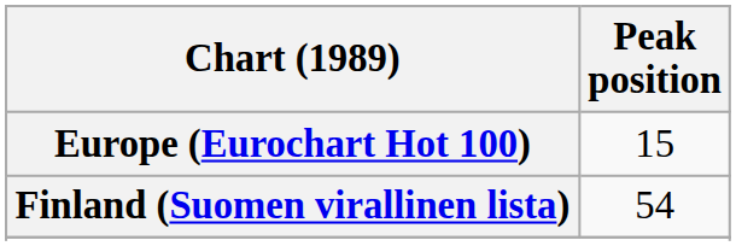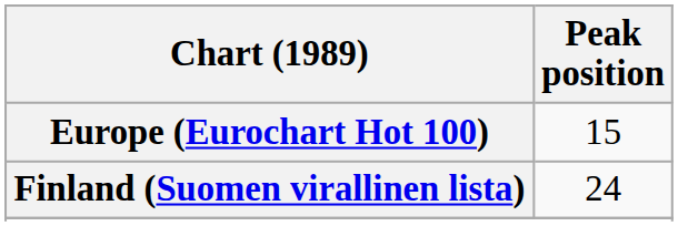 <table class="wikitable sortable plainrowheaders">
 <tr>
 <th scope="col">Chart (1989)</th>
 <th scope="col">Peak<br>position</th>
 </tr>
 <tr>
 <th scope="row">Europe (<a href='#'>Eurochart Hot 100</a>)</th>
 <td align="center">15</td>
 </tr>
 <tr>
 <th scope="row">Finland (<a href='#'>Suomen virallinen lista</a>)</th>
-<td align="center">54</td>
+<td align="center">24</td>
 </tr>
 <tr>
 </tr>
 <tr>
 </tr>
 </table>
